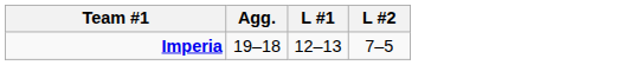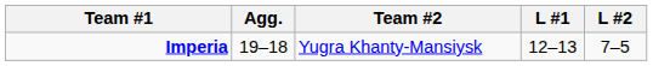 <table class=wikitable style="text-align:center">
 <tr>
 <th width=200>Team #1</th>
 <th width=50>Agg.</th>
+<th width=200>Team #2</th>
 <th width=50>L #1</th>
 <th width=50>L #2</th>
 </tr>
 <tr>
 <td align=right><strong><a href='#'>Imperia</a></strong> </td>
 <td align=center>19–18</td>
+<td align=left> <a href='#'>Yugra Khanty-Mansiysk</a></td>
 <td align=center>12–13</td>
 <td align=center>7–5</td>
 </tr>
 </table>
